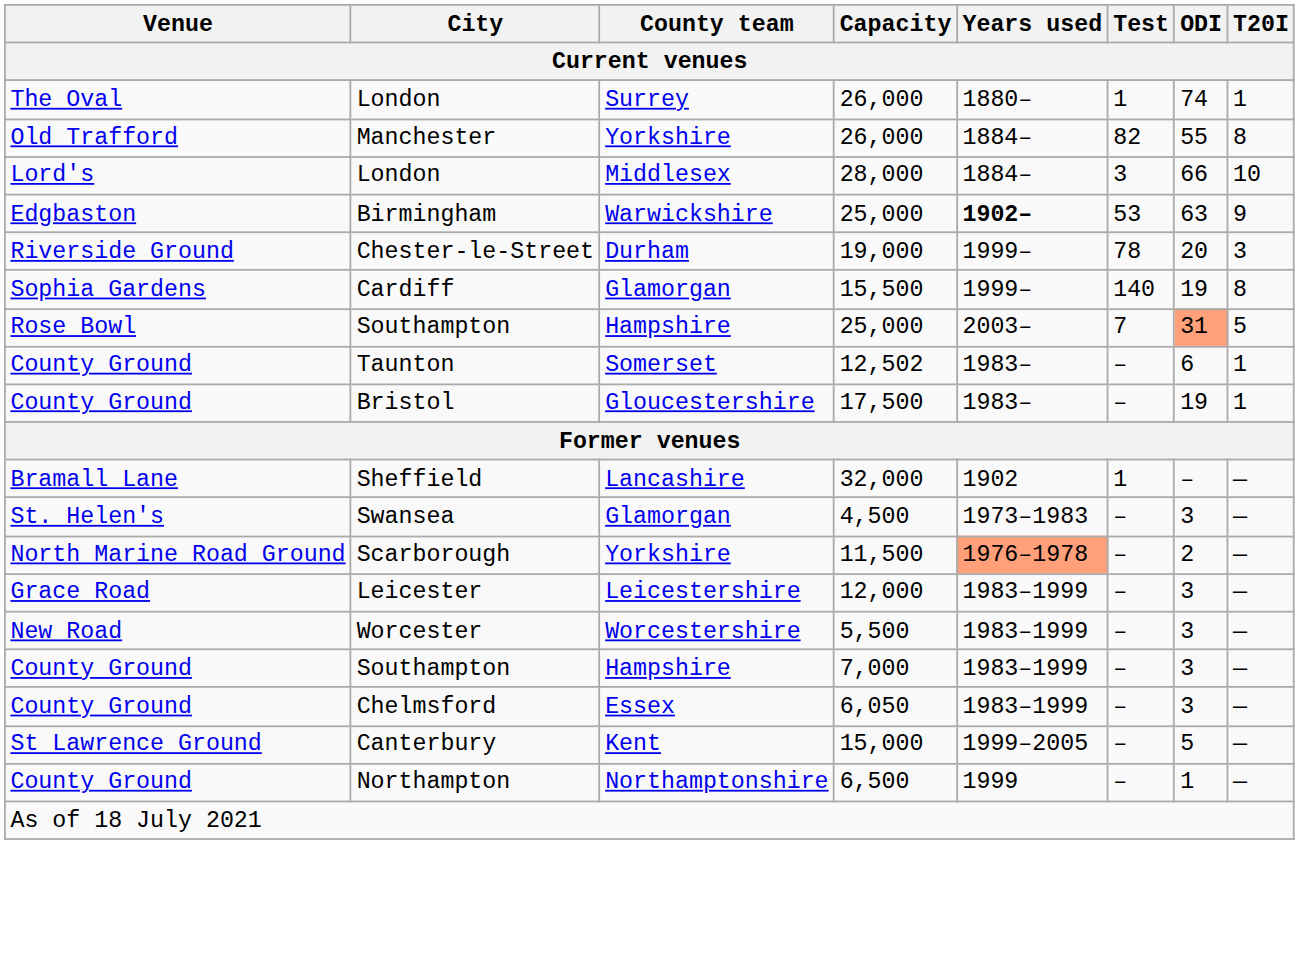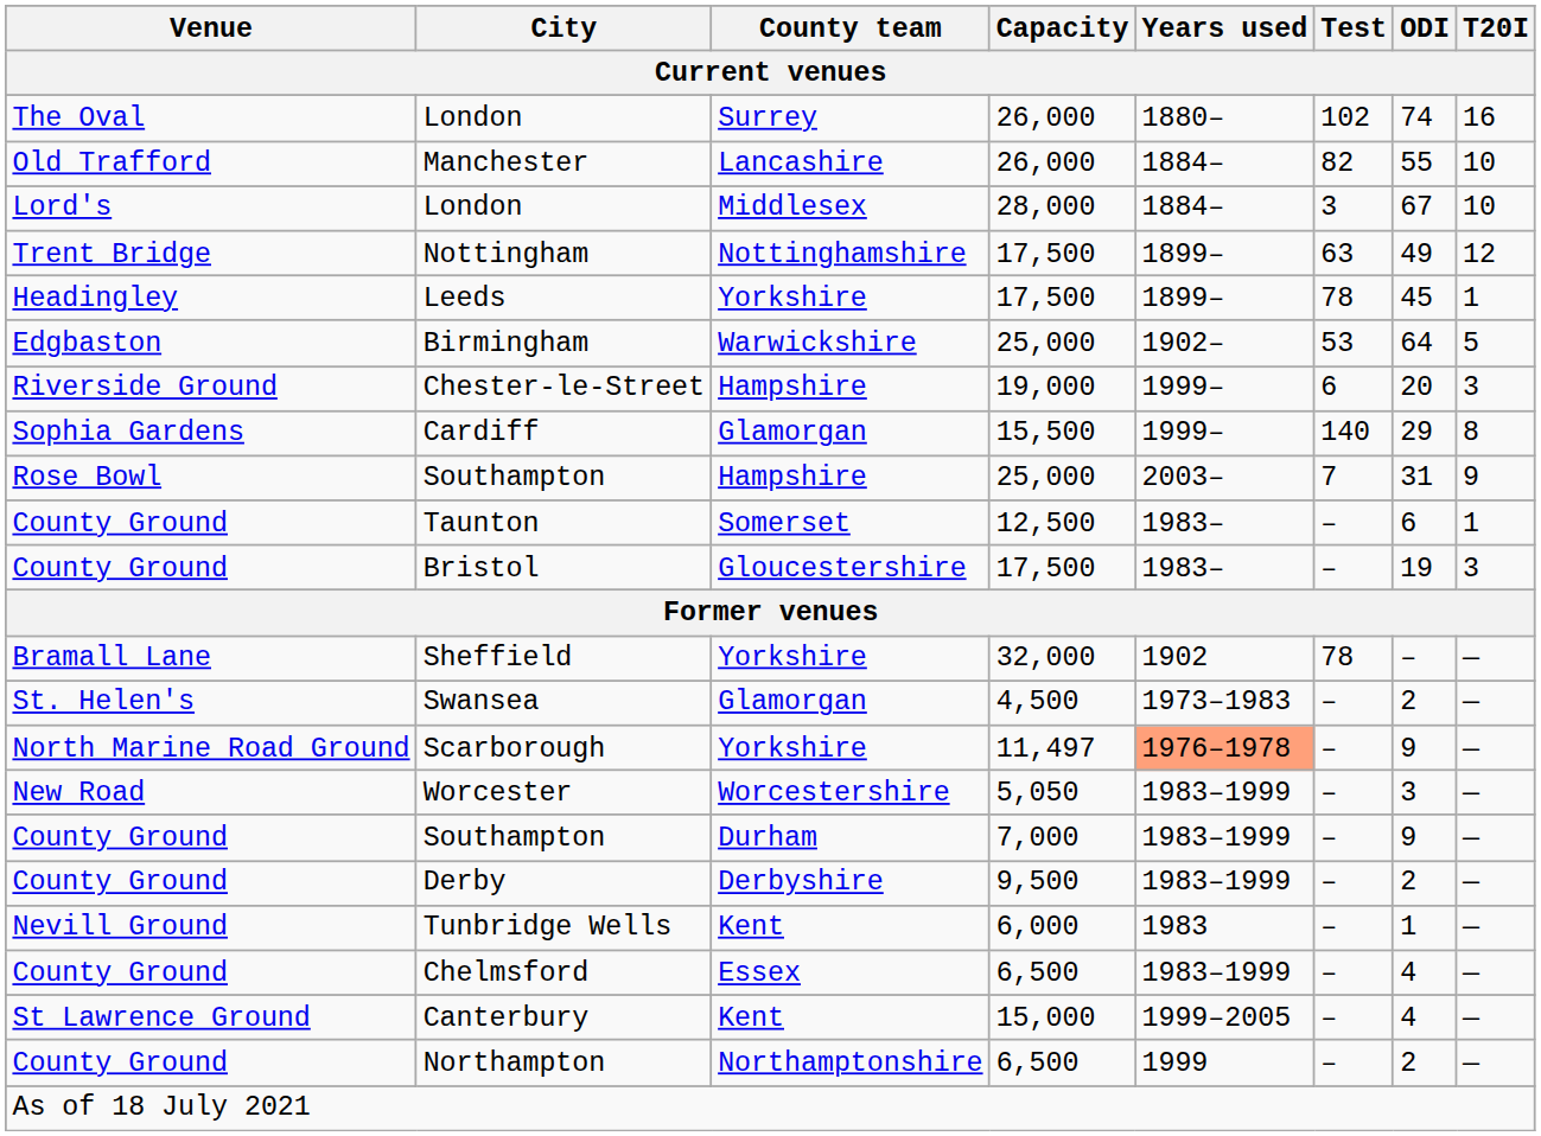 <table class="wikitable sortable">
 <tr>
 <th>Venue</th>
 <th>City</th>
 <th>County team</th>
 <th>Capacity</th>
 <th>Years used</th>
 <th>Test</th>
 <th>ODI</th>
 <th>T20I</th>
 </tr>
 <tr>
 <th colspan="8">Current venues</th>
 </tr>
 <tr>
 <td><a href='#'>The Oval</a></td>
 <td>London</td>
 <td><a href='#'>Surrey</a></td>
 <td>26,000</td>
 <td>1880–</td>
-<td>1</td>
+<td>102</td>
 <td>74</td>
-<td>1</td>
+<td>16</td>
 </tr>
 <tr>
 <td><a href='#'>Old Trafford</a></td>
 <td>Manchester</td>
-<td><a href='#'>Yorkshire</a></td>
+<td><a href='#'>Lancashire</a></td>
 <td>26,000</td>
 <td>1884–</td>
 <td>82</td>
 <td>55</td>
-<td>8</td>
+<td>10</td>
 </tr>
 <tr>
 <td><a href='#'>Lord's</a></td>
 <td>London</td>
 <td><a href='#'>Middlesex</a></td>
 <td>28,000</td>
 <td>1884–</td>
 <td>3</td>
-<td>66</td>
+<td>67</td>
 <td>10</td>
+</tr>
+<tr>
+<td><a href='#'>Trent Bridge</a></td>
+<td>Nottingham</td>
+<td><a href='#'>Nottinghamshire</a></td>
+<td>17,500</td>
+<td>1899–</td>
+<td>63</td>
+<td>49</td>
+<td>12</td>
+</tr>
+<tr>
+<td><a href='#'>Headingley</a></td>
+<td>Leeds</td>
+<td><a href='#'>Yorkshire</a></td>
+<td>17,500</td>
+<td>1899–</td>
+<td>78</td>
+<td>45</td>
+<td>1</td>
 </tr>
 <tr>
 <td><a href='#'>Edgbaston</a></td>
 <td>Birmingham</td>
 <td><a href='#'>Warwickshire</a></td>
 <td>25,000</td>
-<td><strong>1902–</strong></td>
+<td>1902–</td>
 <td>53</td>
-<td>63</td>
-<td>9</td>
+<td>64</td>
+<td>5</td>
 </tr>
 <tr>
 <td><a href='#'>Riverside Ground</a></td>
 <td>Chester-le-Street</td>
-<td><a href='#'>Durham</a></td>
+<td><a href='#'>Hampshire</a></td>
 <td>19,000</td>
 <td>1999–</td>
-<td>78</td>
+<td>6</td>
 <td>20</td>
 <td>3</td>
 </tr>
 <tr>
 <td><a href='#'>Sophia Gardens</a></td>
 <td>Cardiff</td>
 <td><a href='#'>Glamorgan</a></td>
 <td>15,500</td>
 <td>1999–</td>
 <td>140</td>
-<td>19</td>
+<td>29</td>
 <td>8</td>
 </tr>
 <tr>
 <td><a href='#'>Rose Bowl</a></td>
 <td>Southampton</td>
 <td><a href='#'>Hampshire</a></td>
 <td>25,000</td>
 <td>2003–</td>
 <td>7</td>
-<td style="background: lightsalmon;">31</td>
-<td>5</td>
+<td>31</td>
+<td>9</td>
 </tr>
 <tr>
 <td><a href='#'>County Ground</a></td>
 <td>Taunton</td>
 <td><a href='#'>Somerset</a></td>
-<td>12,502</td>
+<td>12,500</td>
 <td>1983–</td>
 <td>–</td>
 <td>6</td>
 <td>1</td>
 </tr>
 <tr>
 <td><a href='#'>County Ground</a></td>
 <td>Bristol</td>
 <td><a href='#'>Gloucestershire</a></td>
 <td>17,500</td>
 <td>1983–</td>
 <td>–</td>
 <td>19</td>
-<td>1</td>
+<td>3</td>
 </tr>
 <tr>
 <th colspan="8">Former venues</th>
 </tr>
 <tr>
 <td><a href='#'>Bramall Lane</a></td>
 <td>Sheffield</td>
-<td><a href='#'>Lancashire</a></td>
+<td><a href='#'>Yorkshire</a></td>
 <td>32,000</td>
 <td>1902</td>
-<td>1</td>
+<td>78</td>
 <td>–</td>
 <td>—</td>
 </tr>
 <tr>
 <td><a href='#'>St. Helen's</a></td>
 <td>Swansea</td>
 <td><a href='#'>Glamorgan</a></td>
 <td>4,500</td>
 <td>1973–1983</td>
 <td>–</td>
-<td>3</td>
+<td>2</td>
 <td>—</td>
 </tr>
 <tr>
 <td><a href='#'>North Marine Road Ground</a></td>
 <td>Scarborough</td>
 <td><a href='#'>Yorkshire</a></td>
-<td>11,500</td>
+<td>11,497</td>
 <td style="background: lightsalmon;">1976–1978</td>
 <td>–</td>
-<td>2</td>
-<td>—</td>
-</tr>
-<tr>
-<td><a href='#'>Grace Road</a></td>
-<td>Leicester</td>
-<td><a href='#'>Leicestershire</a></td>
-<td>12,000</td>
-<td>1983–1999</td>
-<td>–</td>
-<td>3</td>
+<td>9</td>
 <td>—</td>
 </tr>
 <tr>
 <td><a href='#'>New Road</a></td>
 <td>Worcester</td>
 <td><a href='#'>Worcestershire</a></td>
-<td>5,500</td>
+<td>5,050</td>
 <td>1983–1999</td>
 <td>–</td>
 <td>3</td>
 <td>—</td>
 </tr>
 <tr>
 <td><a href='#'>County Ground</a></td>
 <td>Southampton</td>
-<td><a href='#'>Hampshire</a></td>
+<td><a href='#'>Durham</a></td>
 <td>7,000</td>
 <td>1983–1999</td>
 <td>–</td>
-<td>3</td>
+<td>9</td>
+<td>—</td>
+</tr>
+<tr>
+<td><a href='#'>County Ground</a></td>
+<td>Derby</td>
+<td><a href='#'>Derbyshire</a></td>
+<td>9,500</td>
+<td>1983–1999</td>
+<td>–</td>
+<td>2</td>
+<td>—</td>
+</tr>
+<tr>
+<td><a href='#'>Nevill Ground</a></td>
+<td>Tunbridge Wells</td>
+<td><a href='#'>Kent</a></td>
+<td>6,000</td>
+<td>1983</td>
+<td>–</td>
+<td>1</td>
 <td>—</td>
 </tr>
 <tr>
 <td><a href='#'>County Ground</a></td>
 <td>Chelmsford</td>
 <td><a href='#'>Essex</a></td>
-<td>6,050</td>
+<td>6,500</td>
 <td>1983–1999</td>
 <td>–</td>
-<td>3</td>
+<td>4</td>
 <td>—</td>
 </tr>
 <tr>
 <td><a href='#'>St Lawrence Ground</a></td>
 <td>Canterbury</td>
 <td><a href='#'>Kent</a></td>
 <td>15,000</td>
 <td>1999–2005</td>
 <td>–</td>
-<td>5</td>
+<td>4</td>
 <td>—</td>
 </tr>
 <tr>
 <td><a href='#'>County Ground</a></td>
 <td>Northampton</td>
 <td><a href='#'>Northamptonshire</a></td>
 <td>6,500</td>
 <td>1999</td>
 <td>–</td>
-<td>1</td>
+<td>2</td>
 <td>—</td>
 </tr>
 <tr>
 <td colspan="8">As of 18 July 2021</td>
 </tr>
 </table>
